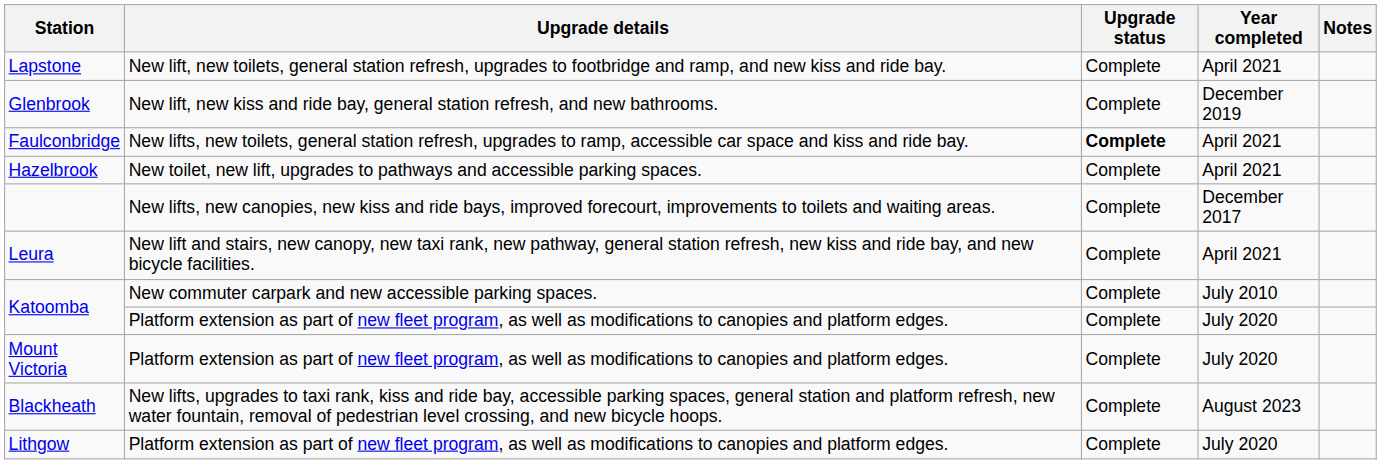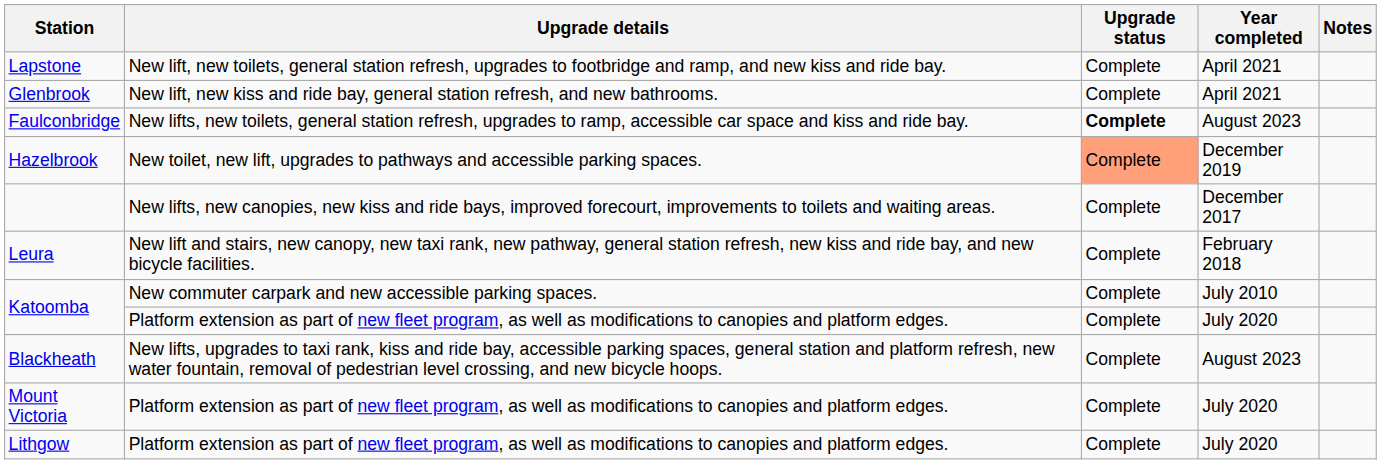 <table class="wikitable sortable mw-collapsible mw-collapsed">
 <tr>
 <th>Station</th>
 <th>Upgrade details</th>
 <th>Upgrade status</th>
 <th>Year completed</th>
 <th>Notes</th>
 </tr>
 <tr>
 <td><a href='#'>Lapstone</a></td>
 <td>New lift, new toilets, general station refresh, upgrades to footbridge and ramp, and new kiss and ride bay.</td>
 <td>Complete</td>
 <td>April 2021</td>
 <td></td>
 </tr>
 <tr>
 <td><a href='#'>Glenbrook</a></td>
 <td>New lift, new kiss and ride bay, general station refresh, and new bathrooms.</td>
 <td>Complete</td>
-<td>December 2019</td>
+<td>April 2021</td>
 <td></td>
 </tr>
 <tr>
 <td><a href='#'>Faulconbridge</a></td>
 <td>New lifts, new toilets, general station refresh, upgrades to ramp, accessible car space and kiss and ride bay.</td>
 <td><strong>Complete</strong></td>
-<td>April 2021</td>
+<td>August 2023</td>
 <td></td>
 </tr>
 <tr>
 <td><a href='#'>Hazelbrook</a></td>
 <td>New toilet, new lift, upgrades to pathways and accessible parking spaces.</td>
-<td>Complete</td>
-<td>April 2021</td>
+<td style="background: lightsalmon;">Complete</td>
+<td>December 2019</td>
 <td></td>
 </tr>
 <tr>
 <td></td>
 <td>New lifts, new canopies, new kiss and ride bays, improved forecourt, improvements to toilets and waiting areas.</td>
 <td>Complete</td>
 <td>December 2017</td>
 <td></td>
 </tr>
 <tr>
 <td><a href='#'>Leura</a></td>
 <td>New lift and stairs, new canopy, new taxi rank, new pathway, general station refresh, new kiss and ride bay, and new bicycle facilities.</td>
 <td>Complete</td>
-<td>April 2021</td>
+<td>February 2018</td>
 <td></td>
 </tr>
 <tr>
 <td rowspan="2"><a href='#'>Katoomba</a></td>
 <td>New commuter carpark and new accessible parking spaces.</td>
 <td>Complete</td>
 <td>July 2010</td>
 <td></td>
 </tr>
 <tr>
 <td>Platform extension as part of <a href='#'>new fleet program</a>, as well as modifications to canopies and platform edges.</td>
 <td>Complete</td>
 <td>July 2020</td>
 <td></td>
 </tr>
 <tr>
+<td><a href='#'>Blackheath</a></td>
+<td>New lifts, upgrades to taxi rank, kiss and ride bay, accessible parking spaces, general station and platform refresh, new water fountain, removal of pedestrian level crossing, and new bicycle hoops.</td>
+<td>Complete</td>
+<td>August 2023</td>
+<td><strong></strong></td>
+</tr>
+<tr>
 <td><a href='#'>Mount Victoria</a></td>
 <td>Platform extension as part of <a href='#'>new fleet program</a>, as well as modifications to canopies and platform edges.</td>
 <td>Complete</td>
 <td>July 2020</td>
 <td></td>
-</tr>
-<tr>
-<td><a href='#'>Blackheath</a></td>
-<td>New lifts, upgrades to taxi rank, kiss and ride bay, accessible parking spaces, general station and platform refresh, new water fountain, removal of pedestrian level crossing, and new bicycle hoops.</td>
-<td>Complete</td>
-<td>August 2023</td>
-<td><strong></strong></td>
 </tr>
 <tr>
 <td><a href='#'>Lithgow</a></td>
 <td>Platform extension as part of <a href='#'>new fleet program</a>, as well as modifications to canopies and platform edges.</td>
 <td>Complete</td>
 <td>July 2020</td>
 <td></td>
 </tr>
 </table>
